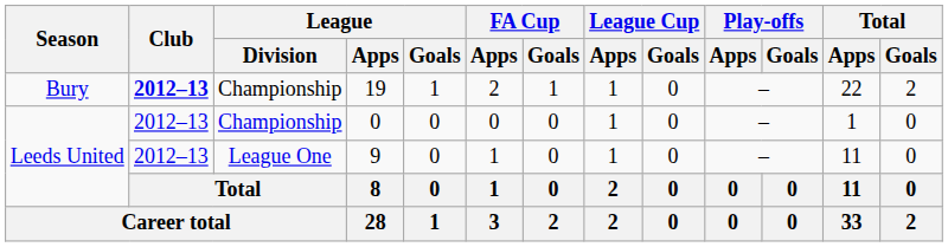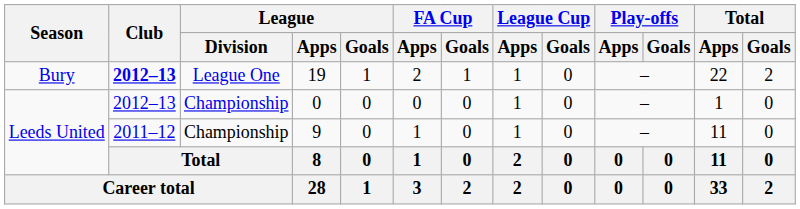 <table class="wikitable" style="text-align:center">
 <tr>
 <th rowspan="2">Season</th>
 <th rowspan="2">Club</th>
 <th colspan="3">League</th>
 <th colspan="2"><a href='#'>FA Cup</a></th>
 <th colspan="2"><a href='#'>League Cup</a></th>
 <th colspan="2"><a href='#'>Play-offs</a></th>
 <th colspan="2">Total</th>
 </tr>
 <tr>
 <th>Division</th>
 <th>Apps</th>
 <th>Goals</th>
 <th>Apps</th>
 <th>Goals</th>
 <th>Apps</th>
 <th>Goals</th>
 <th>Apps</th>
 <th>Goals</th>
 <th>Apps</th>
 <th>Goals</th>
 </tr>
 <tr>
 <td><a href='#'>Bury</a></td>
 <td><strong><a href='#'>2012–13</a></strong></td>
-<td>Championship</td>
+<td><a href='#'>League One</a></td>
 <td>19</td>
 <td>1</td>
 <td>2</td>
 <td>1</td>
 <td>1</td>
 <td>0</td>
 <td colspan="2">–</td>
 <td>22</td>
 <td>2</td>
 </tr>
 <tr>
 <td rowspan="3"><a href='#'>Leeds United</a></td>
 <td><a href='#'>2012–13</a></td>
 <td><a href='#'>Championship</a></td>
 <td>0</td>
 <td>0</td>
 <td>0</td>
 <td>0</td>
 <td>1</td>
 <td>0</td>
 <td colspan="2">–</td>
 <td>1</td>
 <td>0</td>
 </tr>
 <tr>
-<td><a href='#'>2012–13</a></td>
-<td><a href='#'>League One</a></td>
+<td><a href='#'>2011–12</a></td>
+<td>Championship</td>
 <td>9</td>
 <td>0</td>
 <td>1</td>
 <td>0</td>
 <td>1</td>
 <td>0</td>
 <td colspan="2">–</td>
 <td>11</td>
 <td>0</td>
 </tr>
 <tr>
 <th colspan="2">Total</th>
 <th>8</th>
 <th>0</th>
 <th>1</th>
 <th>0</th>
 <th>2</th>
 <th>0</th>
 <th>0</th>
 <th>0</th>
 <th>11</th>
 <th>0</th>
 </tr>
 <tr>
 <th colspan="3">Career total</th>
 <th>28</th>
 <th>1</th>
 <th>3</th>
 <th>2</th>
 <th>2</th>
 <th>0</th>
 <th>0</th>
 <th>0</th>
 <th>33</th>
 <th>2</th>
 </tr>
 </table>
